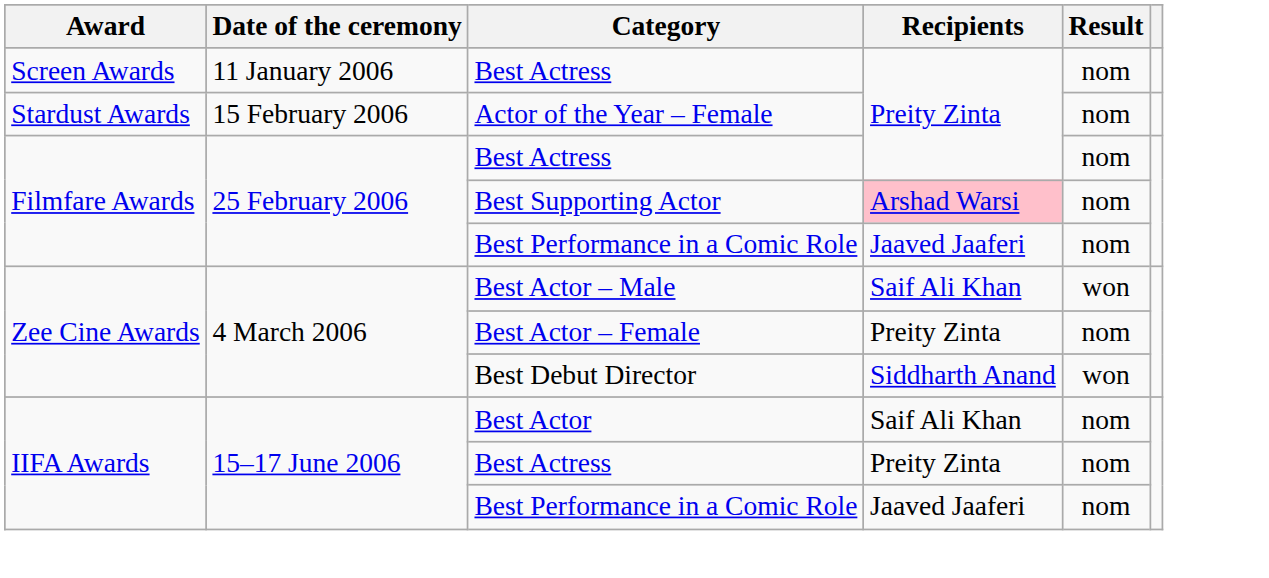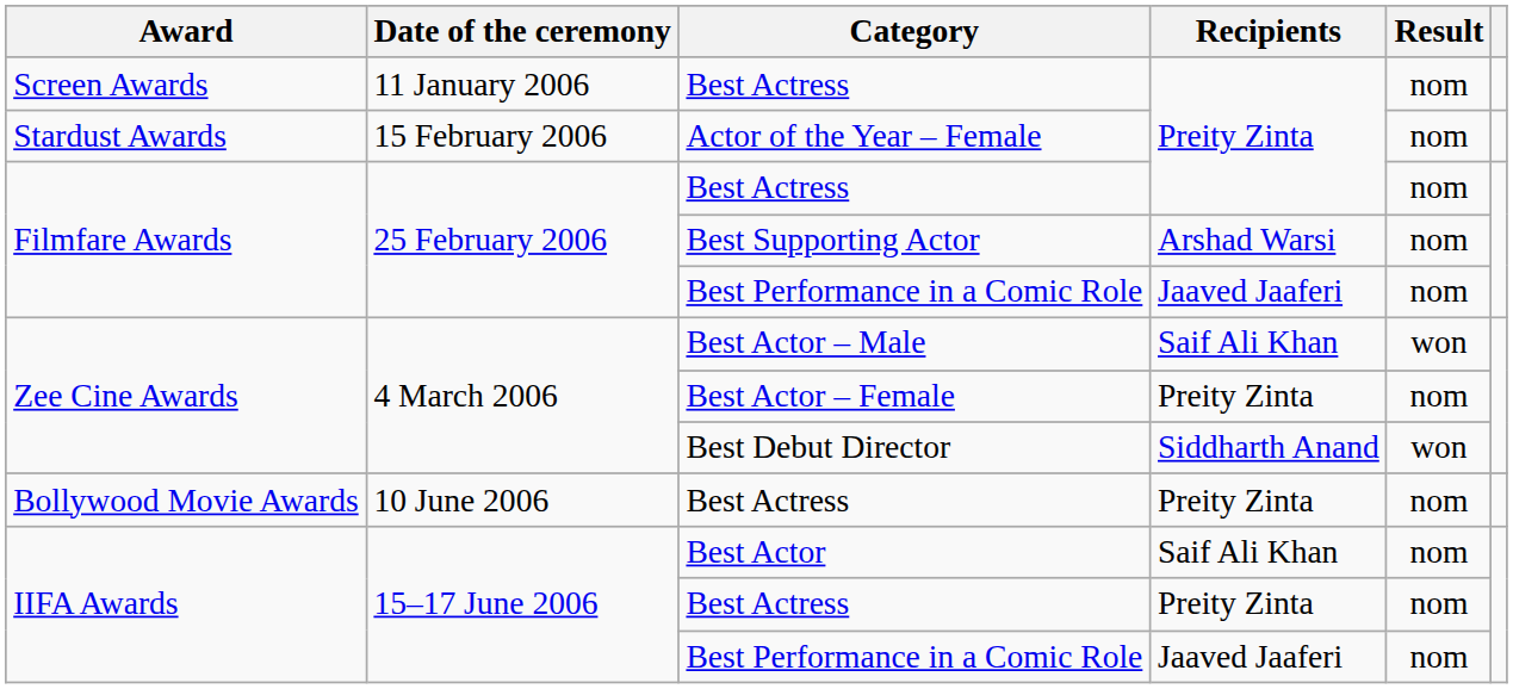 <table class="wikitable plainrowheaders sortable">
 <tr>
 <th scope="col">Award</th>
 <th scope="col">Date of the ceremony</th>
 <th scope="col">Category</th>
 <th scope="col">Recipients</th>
 <th scope="col">Result</th>
 <th class="unsortable" scope="col"></th>
 </tr>
 <tr>
 <td><a href='#'>Screen Awards</a></td>
 <td>11 January 2006</td>
 <td><a href='#'>Best Actress</a></td>
 <td rowspan="3"><a href='#'>Preity Zinta</a></td>
 <td align="center">nom</td>
 <td></td>
 </tr>
 <tr>
 <td><a href='#'>Stardust Awards</a></td>
 <td>15 February 2006</td>
 <td><a href='#'>Actor of the Year – Female</a></td>
 <td align="center">nom</td>
 <td></td>
 </tr>
 <tr>
 <td rowspan="3" scope="row"><a href='#'>Filmfare Awards</a></td>
 <td rowspan="3"><a href='#'>25 February 2006</a></td>
 <td><a href='#'>Best Actress</a></td>
 <td align="center">nom</td>
 <td rowspan="3"></td>
 </tr>
 <tr>
 <td><a href='#'>Best Supporting Actor</a></td>
-<td style="background: pink;"><a href='#'>Arshad Warsi</a></td>
+<td><a href='#'>Arshad Warsi</a></td>
 <td align="center">nom</td>
 </tr>
 <tr>
 <td><a href='#'>Best Performance in a Comic Role</a></td>
 <td><a href='#'>Jaaved Jaaferi</a></td>
 <td align="center">nom</td>
 </tr>
 <tr>
 <td rowspan="3"><a href='#'>Zee Cine Awards</a></td>
 <td rowspan="3">4 March 2006</td>
 <td><a href='#'>Best Actor – Male</a></td>
 <td><a href='#'>Saif Ali Khan</a></td>
 <td align="center">won</td>
 <td rowspan="3"></td>
 </tr>
 <tr>
 <td><a href='#'>Best Actor – Female</a></td>
 <td>Preity Zinta</td>
 <td align="center">nom</td>
 </tr>
 <tr>
 <td>Best Debut Director</td>
 <td><a href='#'>Siddharth Anand</a></td>
 <td align="center">won</td>
 </tr>
 <tr>
+<td><a href='#'>Bollywood Movie Awards</a></td>
+<td>10 June 2006</td>
+<td>Best Actress</td>
+<td>Preity Zinta</td>
+<td align="center">nom</td>
+<td></td>
+</tr>
+<tr>
 <td rowspan="3"><a href='#'>IIFA Awards</a></td>
 <td rowspan="3"><a href='#'>15–17 June 2006</a></td>
 <td><a href='#'>Best Actor</a></td>
 <td>Saif Ali Khan</td>
 <td align="center">nom</td>
 <td rowspan="3"></td>
 </tr>
 <tr>
 <td><a href='#'>Best Actress</a></td>
 <td>Preity Zinta</td>
 <td align="center">nom</td>
 </tr>
 <tr>
 <td><a href='#'>Best Performance in a Comic Role</a></td>
 <td>Jaaved Jaaferi</td>
 <td align="center">nom</td>
 </tr>
 </table>
